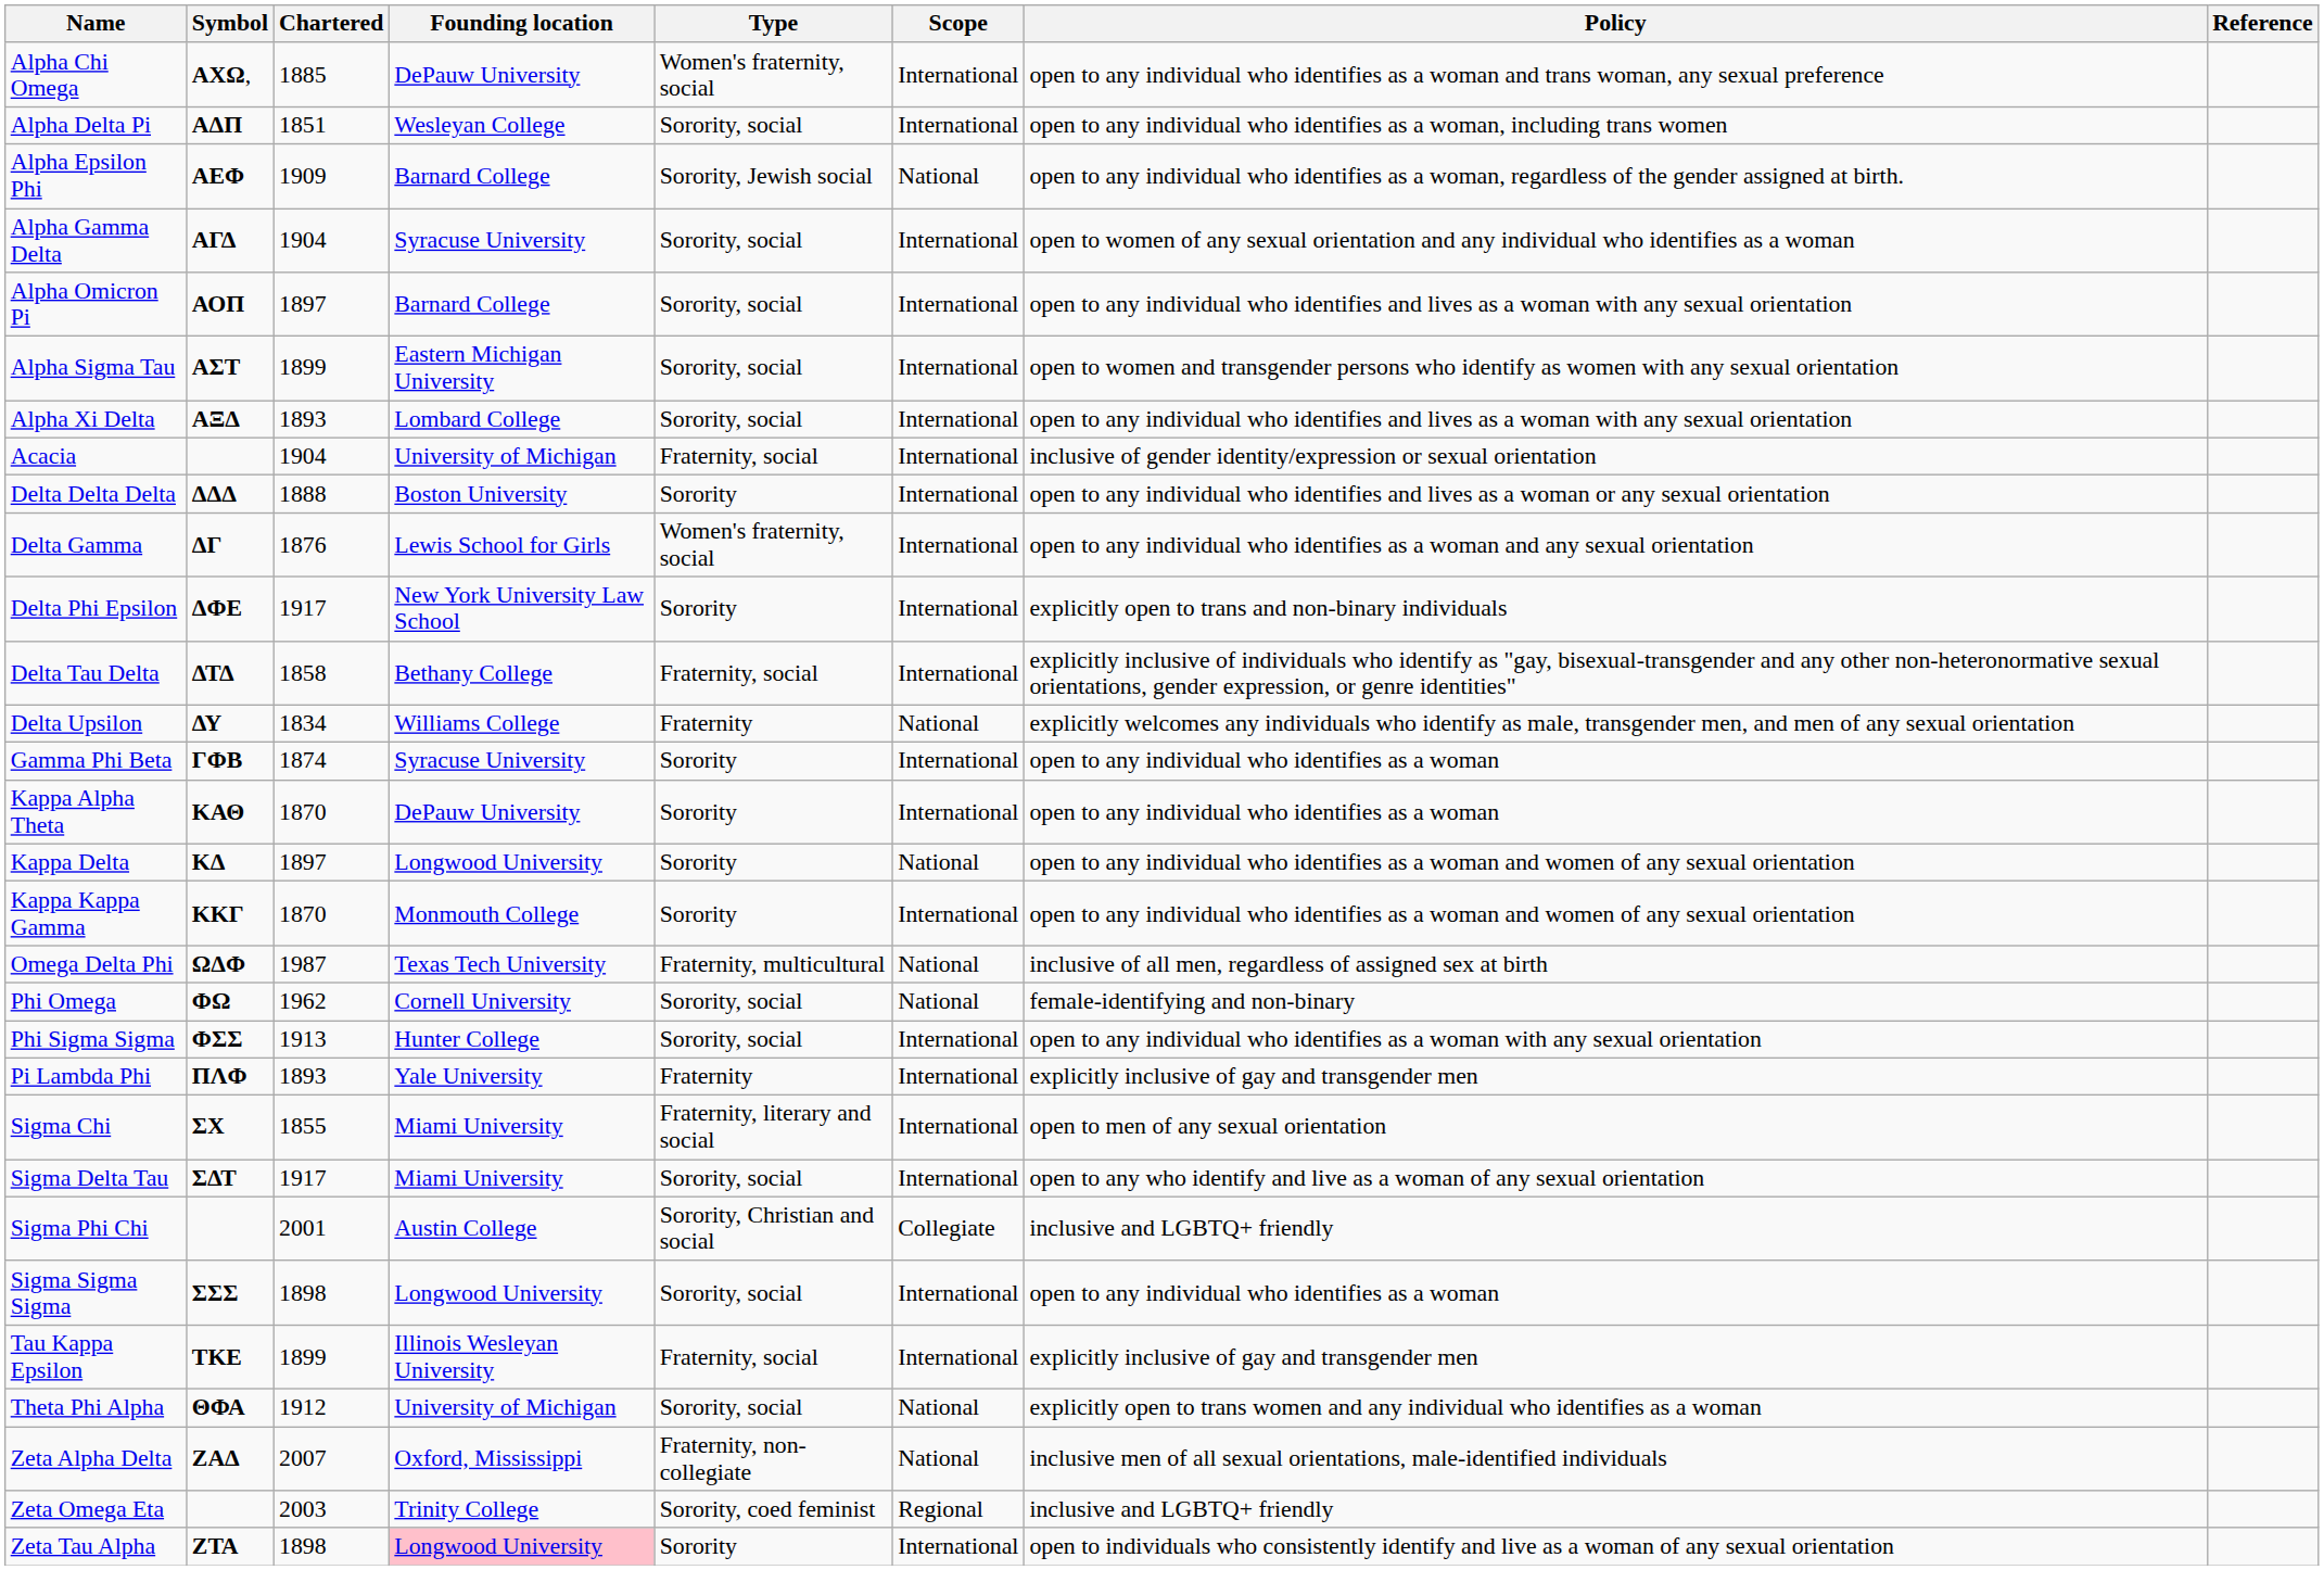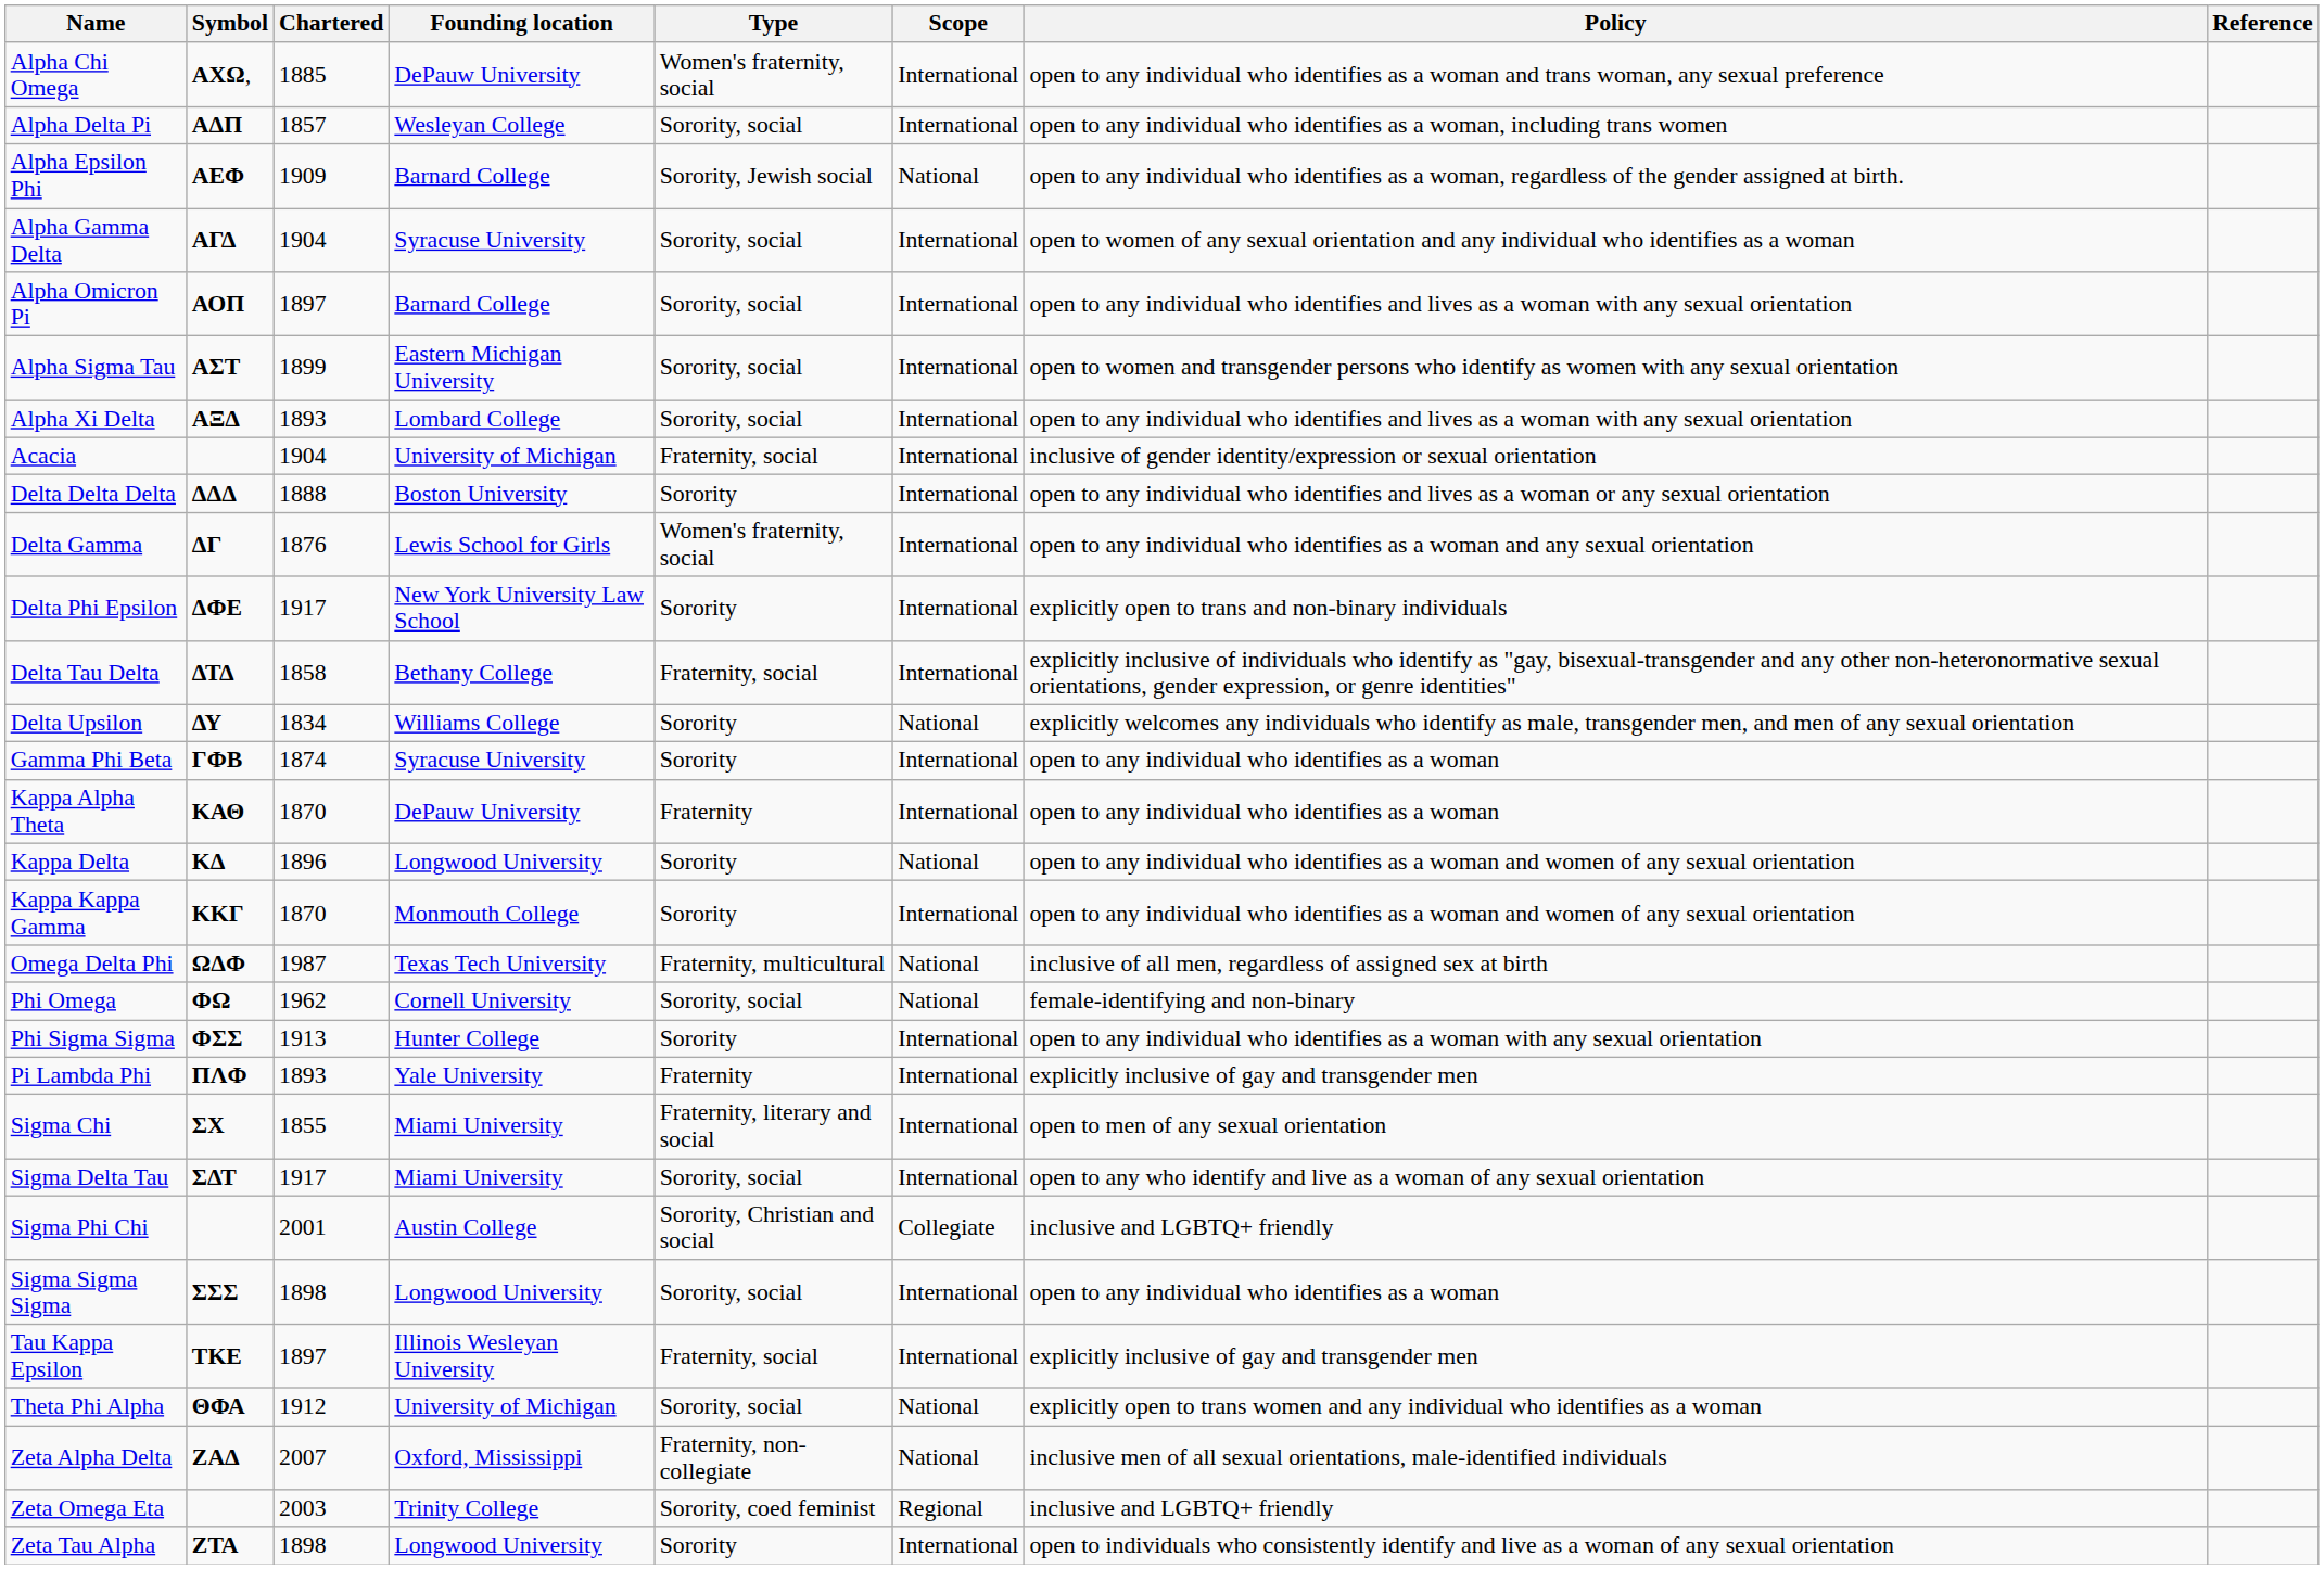 <table class="wikitable sortable">
 <tr>
 <th>Name</th>
 <th>Symbol</th>
 <th>Chartered</th>
 <th>Founding location</th>
 <th>Type</th>
 <th>Scope</th>
 <th>Policy</th>
 <th>Reference</th>
 </tr>
 <tr>
 <td><a href='#'>Alpha Chi Omega</a></td>
 <td><strong>ΑΧΩ</strong>,</td>
 <td>1885</td>
 <td><a href='#'>DePauw University</a></td>
 <td>Women's fraternity, social</td>
 <td>International</td>
 <td>open to any individual who identifies as a woman and trans woman, any sexual preference</td>
 <td></td>
 </tr>
 <tr>
 <td><a href='#'>Alpha Delta Pi</a></td>
 <td><strong>ΑΔΠ</strong></td>
-<td>1851</td>
+<td>1857</td>
 <td><a href='#'>Wesleyan College</a></td>
 <td>Sorority, social</td>
 <td>International</td>
 <td>open to any individual who identifies as a woman, including trans women</td>
 <td></td>
 </tr>
 <tr>
 <td><a href='#'>Alpha Epsilon Phi</a></td>
 <td><strong>ΑΕΦ</strong></td>
 <td>1909</td>
 <td><a href='#'>Barnard College</a></td>
 <td>Sorority, Jewish social</td>
 <td>National</td>
 <td>open to any individual who identifies as a woman, regardless of the gender assigned at birth.</td>
 <td></td>
 </tr>
 <tr>
 <td><a href='#'>Alpha Gamma Delta</a></td>
 <td><strong>ΑΓΔ</strong></td>
 <td>1904</td>
 <td><a href='#'>Syracuse University</a></td>
 <td>Sorority, social</td>
 <td>International</td>
 <td>open to women of any sexual orientation and any individual who identifies as a woman</td>
 <td></td>
 </tr>
 <tr>
 <td><a href='#'>Alpha Omicron Pi</a></td>
 <td><strong>ΑΟΠ</strong></td>
 <td>1897</td>
 <td><a href='#'>Barnard College</a></td>
 <td>Sorority, social</td>
 <td>International</td>
 <td>open to any individual who identifies and lives as a woman with any sexual orientation</td>
 <td></td>
 </tr>
 <tr>
 <td><a href='#'>Alpha Sigma Tau</a></td>
 <td><strong>ΑΣΤ</strong></td>
 <td>1899</td>
 <td><a href='#'>Eastern Michigan University</a></td>
 <td>Sorority, social</td>
 <td>International</td>
 <td>open to women and transgender persons who identify as women with any sexual orientation</td>
 <td></td>
 </tr>
 <tr>
 <td><a href='#'>Alpha Xi Delta</a></td>
 <td><strong>ΑΞΔ</strong></td>
 <td>1893</td>
 <td><a href='#'>Lombard College</a></td>
 <td>Sorority, social</td>
 <td>International</td>
 <td>open to any individual who identifies and lives as a woman with any sexual orientation</td>
 <td></td>
 </tr>
 <tr>
 <td><a href='#'>Acacia</a></td>
 <td></td>
 <td>1904</td>
 <td><a href='#'>University of Michigan</a></td>
 <td>Fraternity, social</td>
 <td>International</td>
 <td>inclusive of gender identity/expression or sexual orientation</td>
 <td></td>
 </tr>
 <tr>
 <td><a href='#'>Delta Delta Delta</a></td>
 <td><strong>ΔΔΔ</strong></td>
 <td>1888</td>
 <td><a href='#'>Boston University</a></td>
 <td>Sorority</td>
 <td>International</td>
 <td>open to any individual who identifies and lives as a woman or any sexual orientation</td>
 <td></td>
 </tr>
 <tr>
 <td><a href='#'>Delta Gamma</a></td>
 <td><strong>ΔΓ</strong></td>
 <td>1876</td>
 <td><a href='#'>Lewis School for Girls</a></td>
 <td>Women's fraternity, social</td>
 <td>International</td>
 <td>open to any individual who identifies as a woman and any sexual orientation</td>
 <td></td>
 </tr>
 <tr>
 <td><a href='#'>Delta Phi Epsilon</a></td>
 <td><strong>ΔΦΕ</strong></td>
 <td>1917</td>
 <td><a href='#'>New York University Law School</a></td>
 <td>Sorority</td>
 <td>International</td>
 <td>explicitly open to trans and non-binary individuals</td>
 <td></td>
 </tr>
 <tr>
 <td><a href='#'>Delta Tau Delta</a></td>
 <td><strong>ΔΤΔ</strong></td>
 <td>1858</td>
 <td><a href='#'>Bethany College</a></td>
 <td>Fraternity, social</td>
 <td>International</td>
 <td>explicitly inclusive of individuals who identify as "gay, bisexual-transgender and any other non-heteronormative sexual orientations, gender expression, or genre identities"</td>
 <td></td>
 </tr>
 <tr>
 <td><a href='#'>Delta Upsilon</a></td>
 <td><strong>ΔΥ</strong></td>
 <td>1834</td>
 <td><a href='#'>Williams College</a></td>
-<td>Fraternity</td>
+<td>Sorority</td>
 <td>National</td>
 <td>explicitly welcomes any individuals who identify as male, transgender men, and men of any sexual orientation</td>
 <td></td>
 </tr>
 <tr>
 <td><a href='#'>Gamma Phi Beta</a></td>
 <td><strong>ΓΦΒ</strong></td>
 <td>1874</td>
 <td><a href='#'>Syracuse University</a></td>
 <td>Sorority</td>
 <td>International</td>
 <td>open to any individual who identifies as a woman</td>
 <td></td>
 </tr>
 <tr>
 <td><a href='#'>Kappa Alpha Theta</a></td>
 <td><strong>ΚΑΘ</strong></td>
 <td>1870</td>
 <td><a href='#'>DePauw University</a></td>
-<td>Sorority</td>
+<td>Fraternity</td>
 <td>International</td>
 <td>open to any individual who identifies as a woman</td>
 <td></td>
 </tr>
 <tr>
 <td><a href='#'>Kappa Delta</a></td>
 <td><strong>ΚΔ</strong></td>
-<td>1897</td>
+<td>1896</td>
 <td><a href='#'>Longwood University</a></td>
 <td>Sorority</td>
 <td>National</td>
 <td>open to any individual who identifies as a woman and women of any sexual orientation</td>
 <td></td>
 </tr>
 <tr>
 <td><a href='#'>Kappa Kappa Gamma</a></td>
 <td><strong>ΚΚΓ</strong></td>
 <td>1870</td>
 <td><a href='#'>Monmouth College</a></td>
 <td>Sorority</td>
 <td>International</td>
 <td>open to any individual who identifies as a woman and women of any sexual orientation</td>
 <td></td>
 </tr>
 <tr>
 <td><a href='#'>Omega Delta Phi</a></td>
 <td><strong>ΩΔΦ</strong></td>
 <td>1987</td>
 <td><a href='#'>Texas Tech University</a></td>
 <td>Fraternity, multicultural</td>
 <td>National</td>
 <td>inclusive of all men, regardless of assigned sex at birth</td>
 <td></td>
 </tr>
 <tr>
 <td><a href='#'>Phi Omega</a></td>
 <td><strong>ΦΩ</strong></td>
 <td>1962</td>
 <td><a href='#'>Cornell University</a></td>
 <td>Sorority, social</td>
 <td>National</td>
 <td>female-identifying and non-binary</td>
 <td></td>
 </tr>
 <tr>
 <td><a href='#'>Phi Sigma Sigma</a></td>
 <td><strong>ΦΣΣ</strong></td>
 <td>1913</td>
 <td><a href='#'>Hunter College</a></td>
-<td>Sorority, social</td>
+<td>Sorority</td>
 <td>International</td>
 <td>open to any individual who identifies as a woman with any sexual orientation</td>
 <td></td>
 </tr>
 <tr>
 <td><a href='#'>Pi Lambda Phi</a></td>
 <td><strong>ΠΛΦ</strong></td>
 <td>1893</td>
 <td><a href='#'>Yale University</a></td>
 <td>Fraternity</td>
 <td>International</td>
 <td>explicitly inclusive of gay and transgender men</td>
 <td></td>
 </tr>
 <tr>
 <td><a href='#'>Sigma Chi</a></td>
 <td><strong>ΣΧ</strong></td>
 <td>1855</td>
 <td><a href='#'>Miami University</a></td>
 <td>Fraternity, literary and social</td>
 <td>International</td>
 <td>open to men of any sexual orientation</td>
 <td></td>
 </tr>
 <tr>
 <td><a href='#'>Sigma Delta Tau</a></td>
 <td><strong>ΣΔΤ</strong></td>
 <td>1917</td>
 <td><a href='#'>Miami University</a></td>
 <td>Sorority, social</td>
 <td>International</td>
 <td>open to any who identify and live as a woman of any sexual orientation</td>
 <td></td>
 </tr>
 <tr>
 <td><a href='#'>Sigma Phi Chi</a></td>
 <td><strong></strong></td>
 <td>2001</td>
 <td><a href='#'>Austin College</a></td>
 <td>Sorority, Christian and social</td>
 <td>Collegiate</td>
 <td>inclusive and LGBTQ+ friendly</td>
 <td></td>
 </tr>
 <tr>
 <td><a href='#'>Sigma Sigma Sigma</a></td>
 <td><strong>ΣΣΣ</strong></td>
 <td>1898</td>
 <td><a href='#'>Longwood University</a></td>
 <td>Sorority, social</td>
 <td>International</td>
 <td>open to any individual who identifies as a woman</td>
 <td></td>
 </tr>
 <tr>
 <td><a href='#'>Tau Kappa Epsilon</a></td>
 <td><strong>ΤΚΕ</strong></td>
-<td>1899</td>
+<td>1897</td>
 <td><a href='#'>Illinois Wesleyan University</a></td>
 <td>Fraternity, social</td>
 <td>International</td>
 <td>explicitly inclusive of gay and transgender men</td>
 <td></td>
 </tr>
 <tr>
 <td><a href='#'>Theta Phi Alpha</a></td>
 <td><strong>ΘΦΑ</strong></td>
 <td>1912</td>
 <td><a href='#'>University of Michigan</a></td>
 <td>Sorority, social</td>
 <td>National</td>
 <td>explicitly open to trans women and any individual who identifies as a woman</td>
 <td></td>
 </tr>
 <tr>
 <td><a href='#'>Zeta Alpha Delta</a></td>
 <td><strong>ΖΑΔ</strong></td>
 <td>2007</td>
 <td><a href='#'>Oxford, Mississippi</a></td>
 <td>Fraternity, non-collegiate</td>
 <td>National</td>
 <td>inclusive men of all sexual orientations, male-identified individuals</td>
 <td></td>
 </tr>
 <tr>
 <td><a href='#'>Zeta Omega Eta</a></td>
 <td><strong></strong></td>
 <td>2003</td>
 <td><a href='#'>Trinity College</a></td>
 <td>Sorority, coed feminist</td>
 <td>Regional</td>
 <td>inclusive and LGBTQ+ friendly</td>
 <td></td>
 </tr>
 <tr>
 <td><a href='#'>Zeta Tau Alpha</a></td>
 <td><strong>ΖΤΑ</strong></td>
 <td>1898</td>
-<td style="background: pink;"><a href='#'>Longwood University</a></td>
+<td><a href='#'>Longwood University</a></td>
 <td>Sorority</td>
 <td>International</td>
 <td>open to individuals who consistently identify and live as a woman of any sexual orientation</td>
 <td></td>
 </tr>
 </table>
